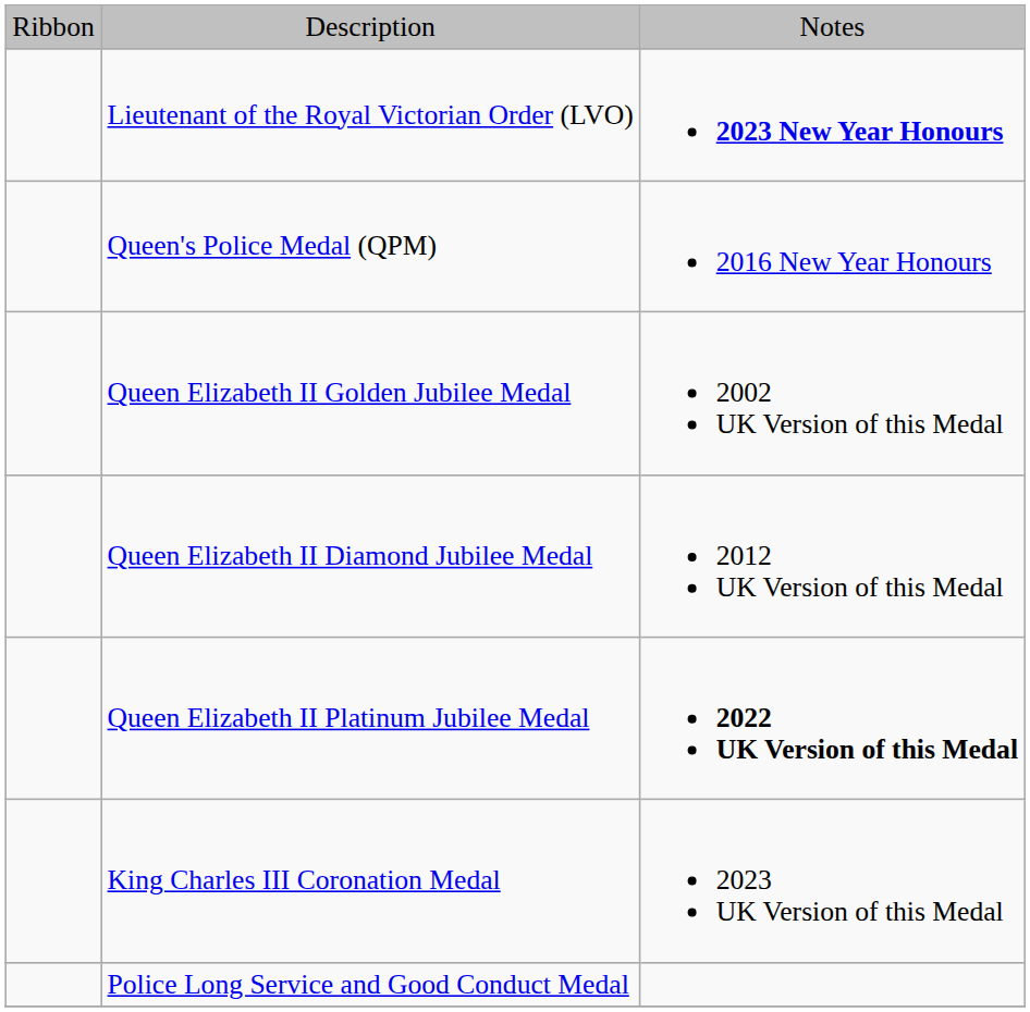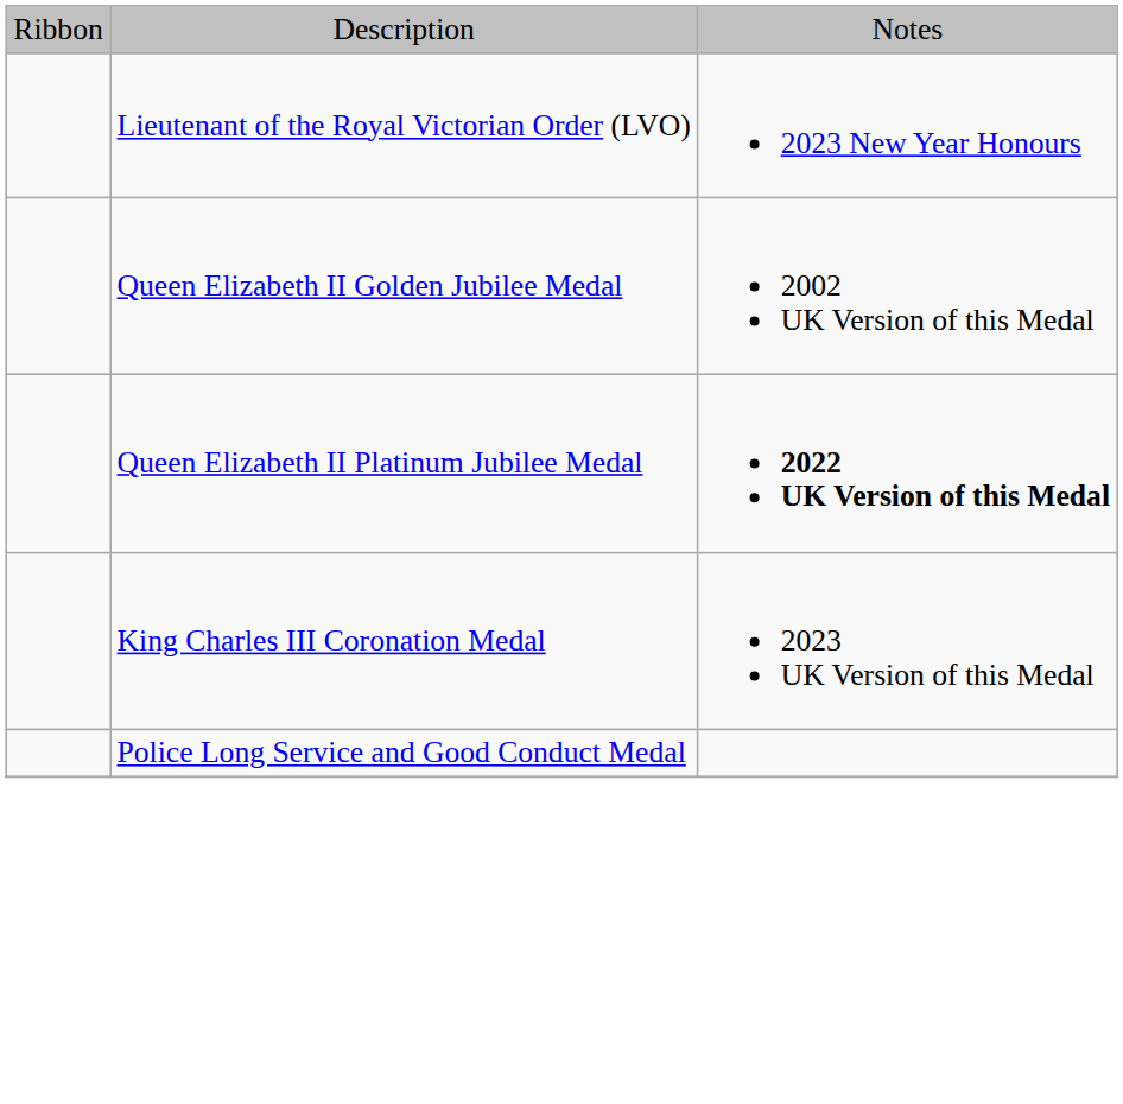 <table class="wikitable" style="margin: 1em auto;">
 <tr style="background:silver;" align="center">
 <td>Ribbon</td>
 <td>Description</td>
 <td>Notes</td>
 </tr>
 <tr>
 <td></td>
 <td><a href='#'>Lieutenant of the Royal Victorian Order</a> (LVO)</td>
-<td><strong><br><ul><li><a href='#'>2023 New Year Honours</a></li></ul></strong></td>
-</tr>
-<tr>
-<td></td>
-<td><a href='#'>Queen's Police Medal</a> (QPM)</td>
-<td><br><ul><li><a href='#'>2016 New Year Honours</a></li></ul></td>
+<td><br><ul><li><a href='#'>2023 New Year Honours</a></li></ul></td>
 </tr>
 <tr>
 <td></td>
 <td><a href='#'>Queen Elizabeth II Golden Jubilee Medal</a></td>
 <td><br><ul><li>2002</li><li>UK Version of this Medal</li></ul></td>
-</tr>
-<tr>
-<td></td>
-<td><a href='#'>Queen Elizabeth II Diamond Jubilee Medal</a></td>
-<td><br><ul><li>2012</li><li>UK Version of this Medal</li></ul></td>
 </tr>
 <tr>
 <td></td>
 <td><a href='#'>Queen Elizabeth II Platinum Jubilee Medal</a></td>
 <td><strong><br><ul><li>2022</li><li>UK Version of this Medal</li></ul></strong></td>
 </tr>
 <tr>
 <td></td>
 <td><a href='#'>King Charles III Coronation Medal</a></td>
 <td><br><ul><li>2023</li><li>UK Version of this Medal</li></ul></td>
 </tr>
 <tr>
 <td></td>
 <td><a href='#'>Police Long Service and Good Conduct Medal</a></td>
 <td></td>
 </tr>
 <tr>
 </tr>
 </table>
